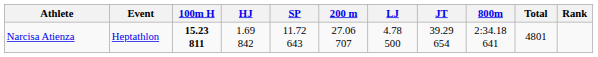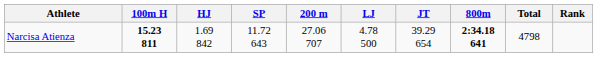 <table class="wikitable" width="90%" style="text-align:center; font-size:90%">
 <tr>
 <th width="15%">Athlete</th>
-<th width="9%">Event</th>
 <th width="7%"><a href='#'>100m H</a></th>
 <th width="7%"><a href='#'>HJ</a></th>
 <th width="7%"><a href='#'>SP</a></th>
 <th width="7%"><a href='#'>200 m</a></th>
 <th width="7%"><a href='#'>LJ</a></th>
 <th width="7%"><a href='#'>JT</a></th>
 <th width="7%"><a href='#'>800m</a></th>
 <th width="6%">Total</th>
 <th width="5%">Rank</th>
 </tr>
 <tr>
 <td style="text-align:left;"><a href='#'>Narcisa Atienza</a></td>
-<td style="text-align:left;"><a href='#'>Heptathlon</a></td>
 <td><strong>15.23 <br>811</strong></td>
 <td>1.69 <br>842</td>
 <td>11.72 <br>643</td>
 <td>27.06 <br>707</td>
 <td>4.78 <br>500</td>
 <td>39.29<br>654</td>
-<td>2:34.18 <br>641</td>
-<td>4801</td>
+<td><strong>2:34.18 <br>641</strong></td>
+<td>4798</td>
 <td></td>
 </tr>
 </table>
